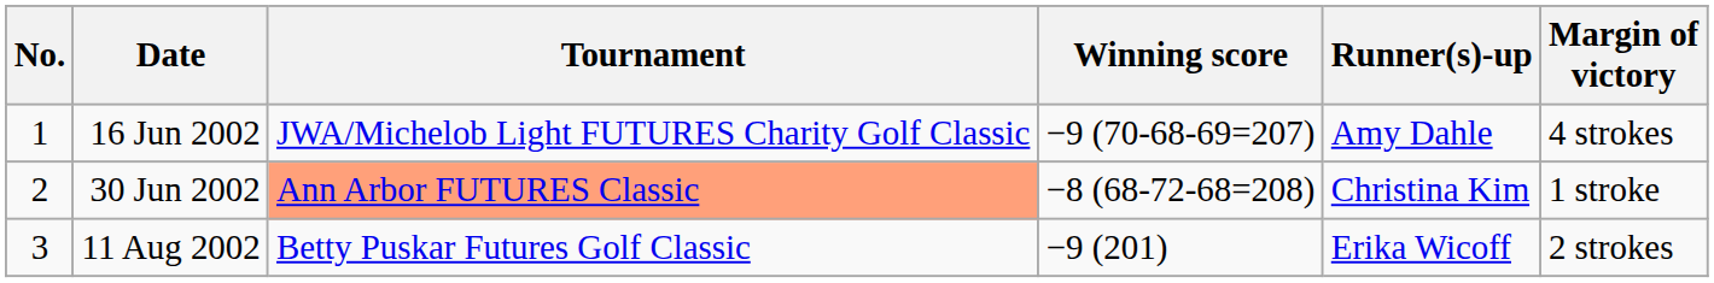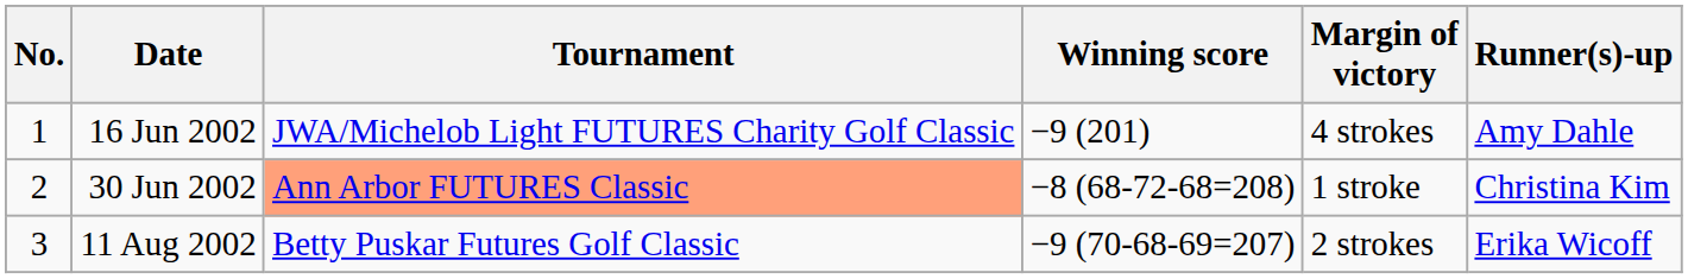 <table class="wikitable" style="font-size:95%;">
 <tr>
 <th>No.</th>
 <th>Date</th>
 <th>Tournament</th>
 <th>Winning score</th>
+<th>Margin of<br>victory</th>
 <th>Runner(s)-up</th>
-<th>Margin of<br>victory</th>
 </tr>
 <tr>
 <td align=center>1</td>
 <td align=right>16 Jun 2002</td>
 <td><a href='#'>JWA/Michelob Light FUTURES Charity Golf Classic</a></td>
-<td>−9 (70-68-69=207)</td>
+<td>−9 (201)</td>
+<td>4 strokes</td>
 <td> <a href='#'>Amy Dahle</a></td>
-<td>4 strokes</td>
 </tr>
 <tr>
 <td align=center>2</td>
 <td align=right>30 Jun 2002</td>
 <td style="background: lightsalmon;"><a href='#'>Ann Arbor FUTURES Classic</a></td>
 <td>−8 (68-72-68=208)</td>
+<td>1 stroke</td>
 <td> <a href='#'>Christina Kim</a></td>
-<td>1 stroke</td>
 </tr>
 <tr>
 <td align=center>3</td>
 <td align=right>11 Aug 2002</td>
 <td><a href='#'>Betty Puskar Futures Golf Classic</a></td>
-<td>−9 (201)</td>
+<td>−9 (70-68-69=207)</td>
+<td>2 strokes</td>
 <td> <a href='#'>Erika Wicoff</a></td>
-<td>2 strokes</td>
 </tr>
 </table>
